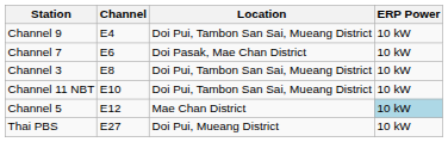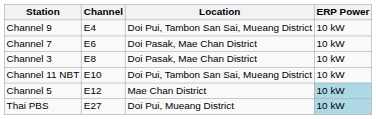 <table class="wikitable">
 <tr>
 <th>Station</th>
 <th>Channel</th>
 <th>Location</th>
 <th>ERP Power</th>
 </tr>
 <tr>
 <td>Channel 9</td>
 <td>E4</td>
 <td>Doi Pui, Tambon San Sai, Mueang District</td>
 <td>10 kW</td>
 </tr>
 <tr>
 <td>Channel 7</td>
 <td>E6</td>
 <td>Doi Pasak, Mae Chan District</td>
 <td>10 kW</td>
 </tr>
 <tr>
 <td>Channel 3</td>
 <td>E8</td>
-<td>Doi Pui, Tambon San Sai, Mueang District</td>
+<td>Doi Pasak, Mae Chan District</td>
 <td>10 kW</td>
 </tr>
 <tr>
 <td>Channel 11 NBT</td>
 <td>E10</td>
 <td>Doi Pui, Tambon San Sai, Mueang District</td>
 <td>10 kW</td>
 </tr>
 <tr>
 <td>Channel 5</td>
 <td>E12</td>
 <td>Mae Chan District</td>
 <td style="background: lightblue;">10 kW</td>
 </tr>
 <tr>
 <td>Thai PBS</td>
 <td>E27</td>
 <td>Doi Pui, Mueang District</td>
-<td>10 kW</td>
+<td style="background: lightblue;">10 kW</td>
 </tr>
 </table>
